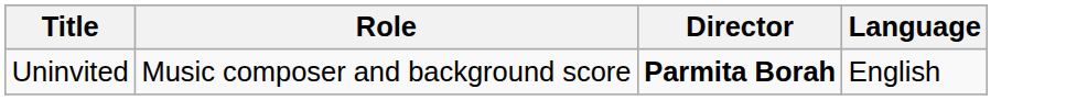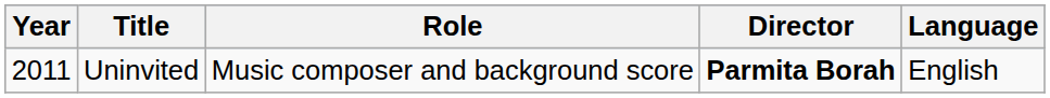 <table class="wikitable">
 <tr style="background:#b0c4de; text-align:center;">
+<th>Year</th>
 <th>Title</th>
 <th>Role</th>
 <th>Director</th>
 <th>Language</th>
 </tr>
 <tr>
+<td>2011</td>
 <td>Uninvited</td>
 <td>Music composer and background score</td>
 <td><strong>Parmita Borah</strong></td>
 <td>English</td>
 </tr>
 </table>
